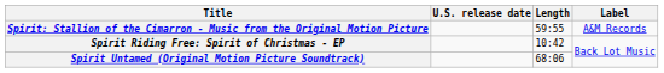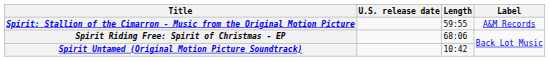 <table class="wikitable plainrowheaders">
 <tr>
 <th scope="col">Title</th>
 <th scope="col">U.S. release date</th>
 <th scope="col">Length</th>
 <th scope="col">Label</th>
 </tr>
 <tr>
 <th scope="row"><a href='#'><em>Spirit: Stallion of the Cimarron - Music from the Original Motion Picture</em></a></th>
 <td></td>
 <td>59:55</td>
 <td style="text-align: center;"><a href='#'>A&M Records</a></td>
 </tr>
 <tr>
 <th scope="row"><em>Spirit Riding Free: Spirit of Christmas - EP</em></th>
 <td></td>
-<td>10:42</td>
+<td>68:06</td>
 <td style="text-align: center;" rowspan="2"><a href='#'>Back Lot Music</a></td>
 </tr>
 <tr>
 <th scope="row"><em><a href='#'>Spirit Untamed (Original Motion Picture Soundtrack)</a></em></th>
 <td></td>
-<td>68:06</td>
+<td>10:42</td>
 </tr>
 </table>
